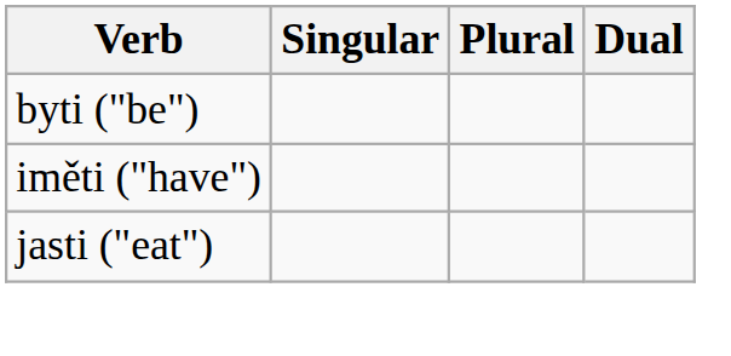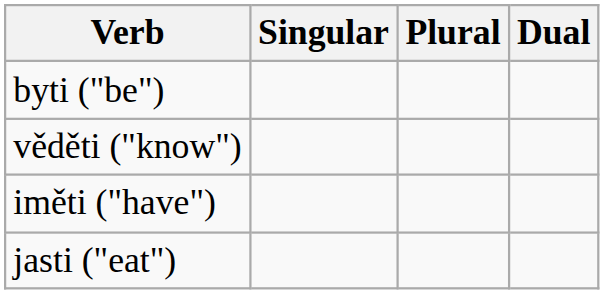 <table class="wikitable">
 <tr>
 <th>Verb</th>
 <th>Singular</th>
 <th>Plural</th>
 <th>Dual</th>
 </tr>
 <tr>
 <td>byti ("be")</td>
+<td></td>
+<td></td>
+<td></td>
+</tr>
+<tr>
+<td>věděti ("know")</td>
 <td></td>
 <td></td>
 <td></td>
 </tr>
 <tr>
 <td>iměti ("have")</td>
 <td></td>
 <td></td>
 <td></td>
 </tr>
 <tr>
 <td>jasti ("eat")</td>
 <td></td>
 <td></td>
 <td></td>
 </tr>
 </table>
